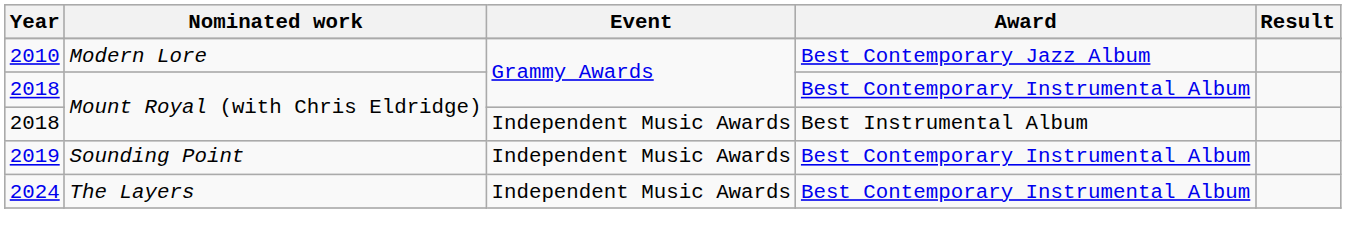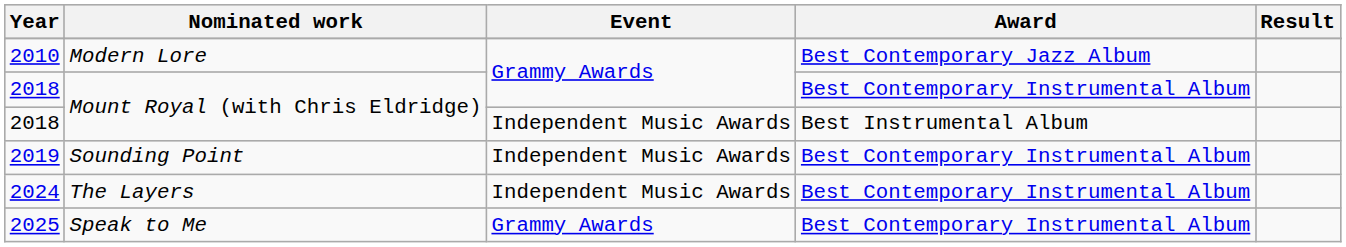 <table class="wikitable">
 <tr>
 <th style="text-align:center;">Year</th>
 <th style="text-align:center;">Nominated work</th>
 <th style="text-align:center;">Event</th>
 <th style="text-align:center;">Award</th>
 <th style="text-align:center;">Result</th>
 </tr>
 <tr>
 </tr>
 <tr>
 <td><a href='#'>2010</a></td>
 <td><em>Modern Lore</em></td>
 <td rowspan=2><a href='#'>Grammy Awards</a></td>
 <td><a href='#'>Best Contemporary Jazz Album</a></td>
 <td></td>
 </tr>
 <tr>
 <td><a href='#'>2018</a></td>
 <td rowspan="2"><em>Mount Royal</em> (with Chris Eldridge)</td>
 <td><a href='#'>Best Contemporary Instrumental Album</a></td>
 <td></td>
 </tr>
 <tr>
 <td>2018</td>
 <td>Independent Music Awards</td>
 <td>Best Instrumental Album</td>
 <td></td>
 </tr>
 <tr>
 <td><a href='#'>2019</a></td>
 <td><em>Sounding Point</em></td>
 <td>Independent Music Awards</td>
 <td><a href='#'>Best Contemporary Instrumental Album</a></td>
 <td></td>
 </tr>
 <tr>
 <td><a href='#'>2024</a></td>
 <td><em>The Layers</em></td>
 <td>Independent Music Awards</td>
 <td><a href='#'>Best Contemporary Instrumental Album</a></td>
 <td></td>
 </tr>
+<tr>
+<td><a href='#'>2025</a></td>
+<td><em>Speak to Me</em></td>
+<td><a href='#'>Grammy Awards</a></td>
+<td><a href='#'>Best Contemporary Instrumental Album</a></td>
+<td></td>
+</tr>
 </table>
